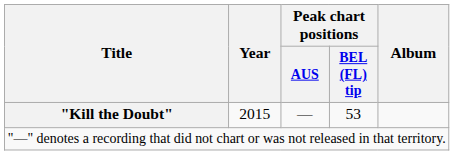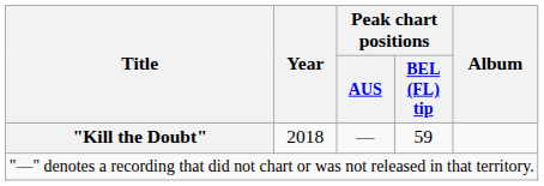 <table class="wikitable plainrowheaders" style="text-align:center;" border="1">
 <tr>
 <th scope="col" rowspan="2" style="width:14em;">Title</th>
 <th scope="col" rowspan="2">Year</th>
 <th scope="col" colspan="2">Peak chart positions</th>
 <th scope="col" rowspan="2">Album</th>
 </tr>
 <tr>
 <th scope="col" style="width:3em;font-size:90%;"><a href='#'>AUS</a><br></th>
 <th scope="col" style="width:3em;font-size:90%;"><a href='#'>BEL<br>(FL)<br>tip</a><br></th>
 </tr>
 <tr>
 <th scope="row">"Kill the Doubt"<br></th>
-<td>2015</td>
+<td>2018</td>
 <td>—</td>
-<td>53</td>
+<td>59</td>
 <td></td>
 </tr>
 <tr>
 <td colspan="7" style="font-size:90%">"—" denotes a recording that did not chart or was not released in that territory.</td>
 </tr>
 </table>
